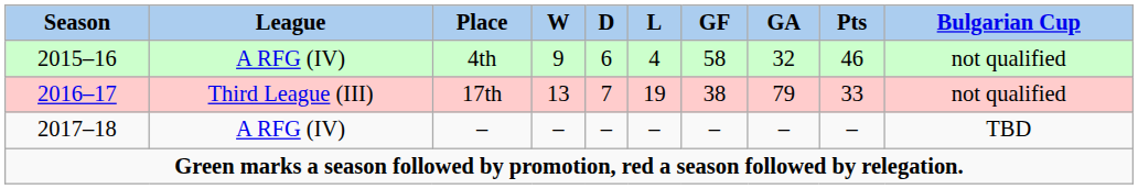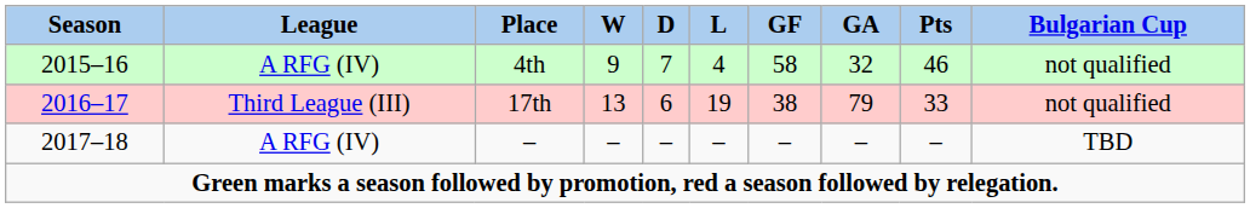 <table class="wikitable" width="800px">
 <tr>
 <th style="background:#ABCDEF;">Season</th>
 <th style="background:#ABCDEF;">League</th>
 <th style="background:#ABCDEF;">Place</th>
 <th style="background:#ABCDEF;">W</th>
 <th style="background:#ABCDEF;">D</th>
 <th style="background:#ABCDEF;">L</th>
 <th style="background:#ABCDEF;">GF</th>
 <th style="background:#ABCDEF;">GA</th>
 <th style="background:#ABCDEF;">Pts</th>
 <th style="background:#ABCDEF;"><a href='#'>Bulgarian Cup</a></th>
 </tr>
 <tr align="center" style="background:#ccffcc;">
 <td>2015–16</td>
 <td><a href='#'>A RFG</a> (IV)</td>
 <td>4th</td>
 <td>9</td>
-<td>6</td>
+<td>7</td>
 <td>4</td>
 <td>58</td>
 <td>32</td>
 <td>46</td>
 <td>not qualified</td>
 </tr>
 <tr align="center" style="background:#ffcccc;">
 <td><a href='#'>2016–17</a></td>
 <td><a href='#'>Third League</a> (III)</td>
 <td>17th</td>
 <td>13</td>
-<td>7</td>
+<td>6</td>
 <td>19</td>
 <td>38</td>
 <td>79</td>
 <td>33</td>
 <td>not qualified</td>
 </tr>
 <tr align="center">
 <td>2017–18</td>
 <td><a href='#'>A RFG</a> (IV)</td>
 <td>–</td>
 <td>–</td>
 <td>–</td>
 <td>–</td>
 <td>–</td>
 <td>–</td>
 <td>–</td>
 <td>TBD</td>
 </tr>
 <tr>
 <td colspan="12" align="center"><strong>Green marks a season followed by promotion, red a season followed by relegation.</strong></td>
 </tr>
 </table>
